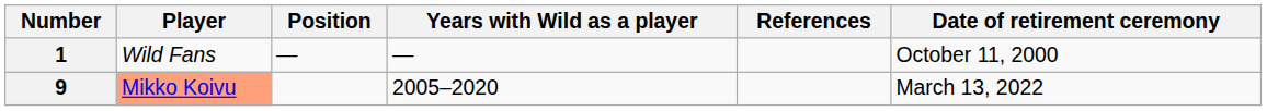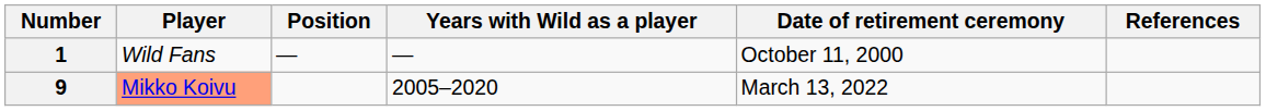 <table class="wikitable sortable" width="75%">
 <tr>
 <th scope="col">Number</th>
 <th scope="col">Player</th>
 <th scope="col">Position</th>
 <th scope="col">Years with Wild as a player</th>
+<th scope="col">Date of retirement ceremony</th>
 <th scope="col" class="unsortable">References</th>
-<th scope="col">Date of retirement ceremony</th>
 </tr>
 <tr>
 <th scope="row">1</th>
 <td><em>Wild Fans</em></td>
 <td>—</td>
 <td>—</td>
+<td>October 11, 2000</td>
 <td></td>
-<td>October 11, 2000</td>
 </tr>
 <tr>
 <th scope="row">9</th>
 <td style="background: lightsalmon;"><a href='#'>Mikko Koivu</a></td>
 <td></td>
 <td>2005–2020</td>
+<td>March 13, 2022</td>
 <td></td>
-<td>March 13, 2022</td>
 </tr>
 </table>
